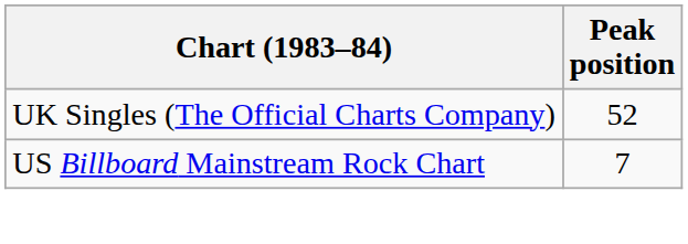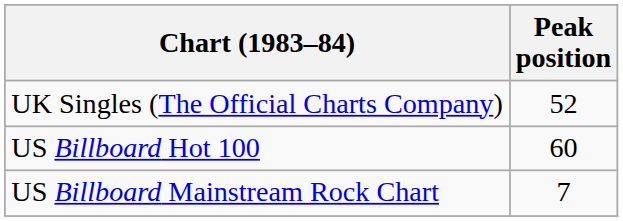 <table class="wikitable sortable">
 <tr>
 <th>Chart (1983–84)</th>
 <th>Peak<br>position</th>
 </tr>
 <tr>
 <td>UK Singles (<a href='#'>The Official Charts Company</a>)</td>
 <td align="center">52</td>
 </tr>
 <tr>
+<td align="left">US <a href='#'><em>Billboard</em> Hot 100</a></td>
+<td align="center">60</td>
+</tr>
+<tr>
 <td align="left">US <a href='#'><em>Billboard</em> Mainstream Rock Chart</a></td>
 <td align="center">7</td>
 </tr>
 </table>
